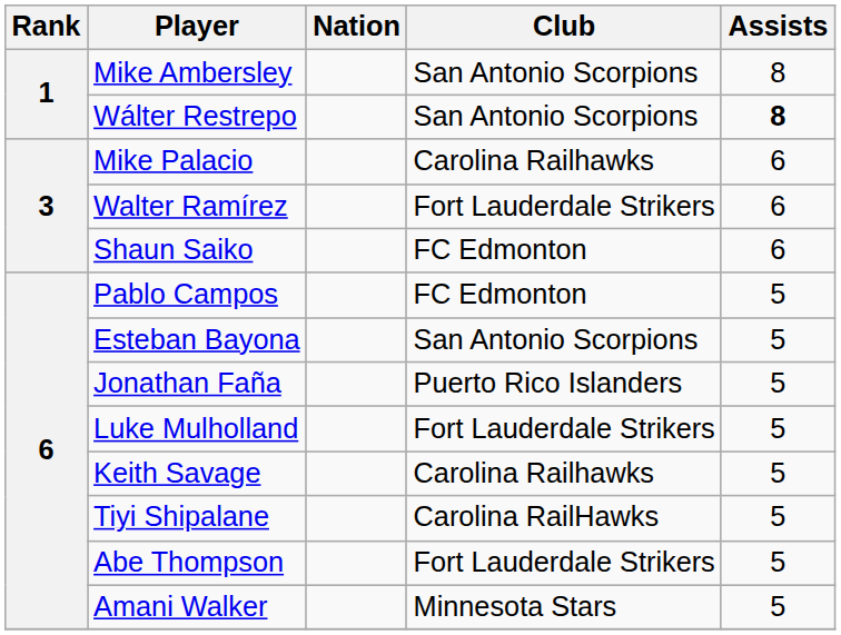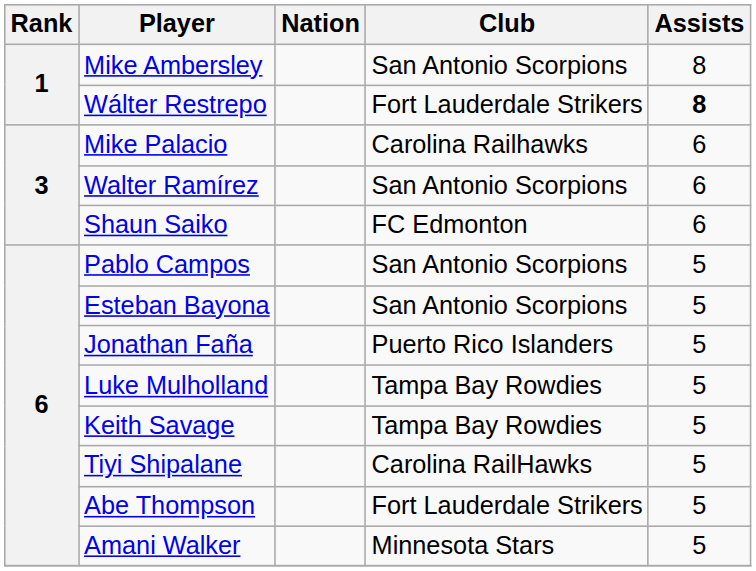 <table class="wikitable">
 <tr>
 <th>Rank</th>
 <th>Player</th>
 <th>Nation</th>
 <th>Club</th>
 <th>Assists</th>
 </tr>
 <tr>
 <th rowspan="2">1</th>
 <td><a href='#'>Mike Ambersley</a></td>
 <td></td>
 <td>San Antonio Scorpions</td>
 <td style="text-align:center;">8</td>
 </tr>
 <tr>
 <td><a href='#'>Wálter Restrepo</a></td>
 <td></td>
-<td>San Antonio Scorpions</td>
+<td>Fort Lauderdale Strikers</td>
 <td style="text-align:center;"><strong>8</strong></td>
 </tr>
 <tr>
 <th rowspan="3">3</th>
 <td><a href='#'>Mike Palacio</a></td>
 <td></td>
 <td>Carolina Railhawks</td>
 <td style="text-align:center;">6</td>
 </tr>
 <tr>
 <td><a href='#'>Walter Ramírez</a></td>
 <td></td>
-<td>Fort Lauderdale Strikers</td>
+<td>San Antonio Scorpions</td>
 <td style="text-align:center;">6</td>
 </tr>
 <tr>
 <td><a href='#'>Shaun Saiko</a></td>
 <td></td>
 <td>FC Edmonton</td>
 <td style="text-align:center;">6</td>
 </tr>
 <tr>
 <th rowspan="8">6</th>
 <td><a href='#'>Pablo Campos</a></td>
 <td></td>
-<td>FC Edmonton</td>
+<td>San Antonio Scorpions</td>
 <td style="text-align:center;">5</td>
 </tr>
 <tr>
 <td><a href='#'>Esteban Bayona</a></td>
 <td></td>
 <td>San Antonio Scorpions</td>
 <td style="text-align:center;">5</td>
 </tr>
 <tr>
 <td><a href='#'>Jonathan Faña</a></td>
 <td></td>
 <td>Puerto Rico Islanders</td>
 <td style="text-align:center;">5</td>
 </tr>
 <tr>
 <td><a href='#'>Luke Mulholland</a></td>
 <td></td>
-<td>Fort Lauderdale Strikers</td>
+<td>Tampa Bay Rowdies</td>
 <td style="text-align:center;">5</td>
 </tr>
 <tr>
 <td><a href='#'>Keith Savage</a></td>
 <td></td>
-<td>Carolina Railhawks</td>
+<td>Tampa Bay Rowdies</td>
 <td style="text-align:center;">5</td>
 </tr>
 <tr>
 <td><a href='#'>Tiyi Shipalane</a></td>
 <td></td>
 <td>Carolina RailHawks</td>
 <td style="text-align:center;">5</td>
 </tr>
 <tr>
 <td><a href='#'>Abe Thompson</a></td>
 <td></td>
 <td>Fort Lauderdale Strikers</td>
 <td style="text-align:center;">5</td>
 </tr>
 <tr>
 <td><a href='#'>Amani Walker</a></td>
 <td></td>
 <td>Minnesota Stars</td>
 <td style="text-align:center;">5</td>
 </tr>
 <tr>
 </tr>
 </table>
